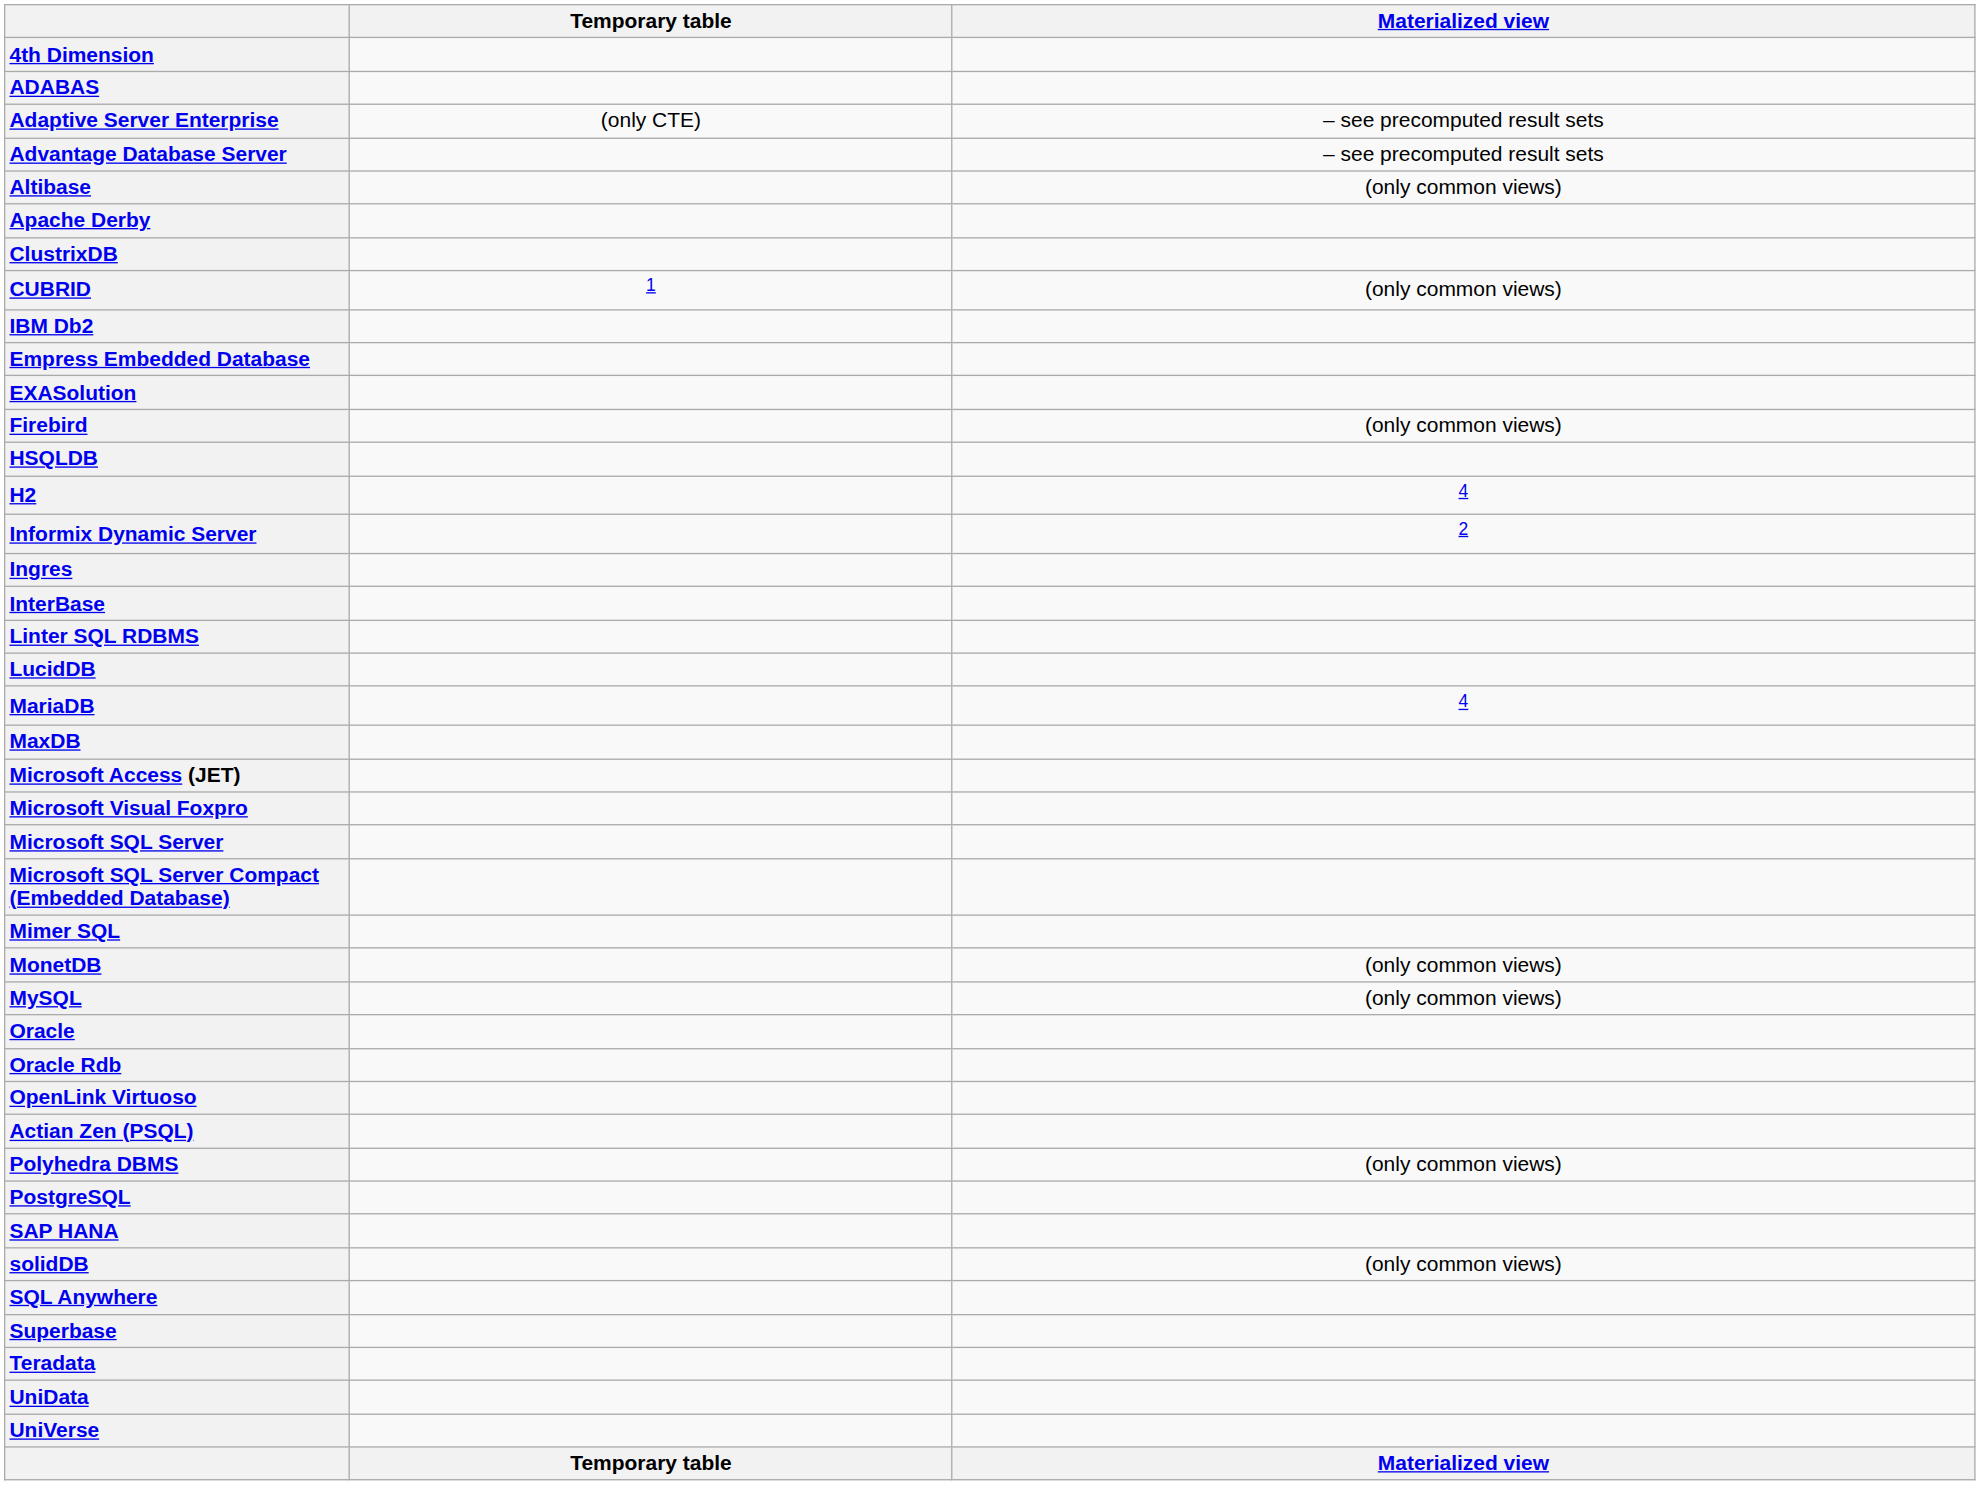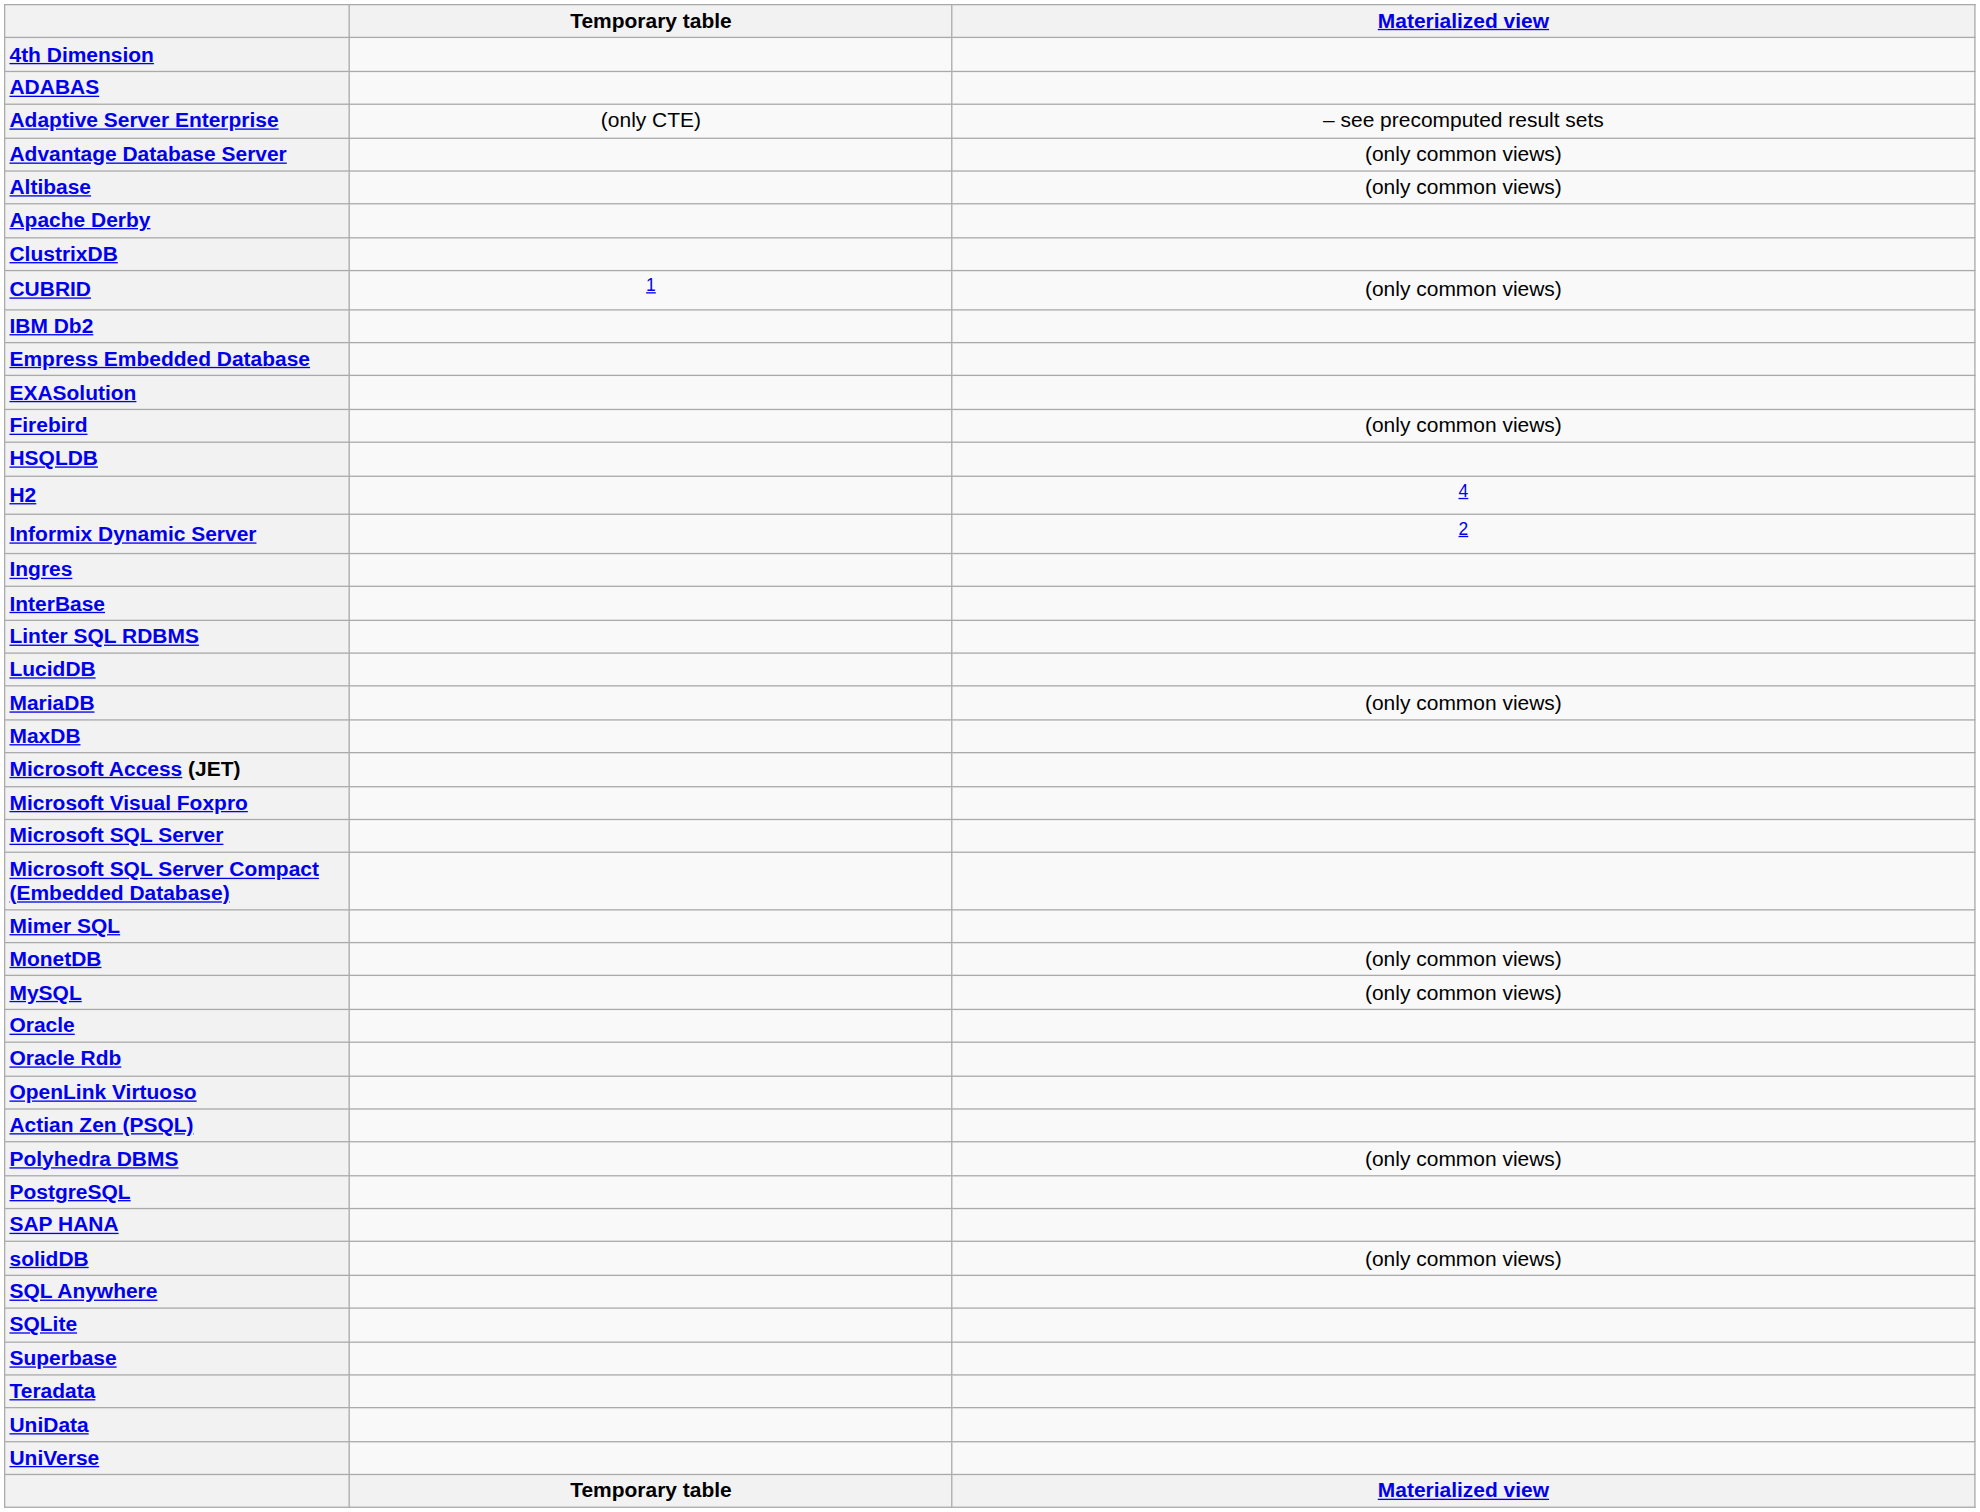 <table style="text-align: center; width: 95%" class="wikitable sortable">
 <tr>
 <th style="width:16em"></th>
 <th>Temporary table</th>
 <th><a href='#'>Materialized view</a></th>
 </tr>
 <tr>
 <th style="text-align:left"><a href='#'>4th Dimension</a></th>
 <td></td>
 <td></td>
 </tr>
 <tr>
 <th style="text-align:left"><a href='#'>ADABAS</a></th>
 <td></td>
 <td></td>
 </tr>
 <tr>
 <th style="text-align:left"><a href='#'>Adaptive Server Enterprise</a></th>
 <td> (only CTE)</td>
 <td> – see precomputed result sets</td>
 </tr>
 <tr>
 <th style="text-align:left"><a href='#'>Advantage Database Server</a></th>
 <td></td>
-<td> – see precomputed result sets</td>
+<td> (only common views)</td>
 </tr>
 <tr>
 <th style="text-align:left"><a href='#'>Altibase</a></th>
 <td></td>
 <td> (only common views)</td>
 </tr>
 <tr>
 <th style="text-align:left"><a href='#'>Apache Derby</a></th>
 <td></td>
 <td></td>
 </tr>
 <tr>
 <th style="text-align:left"><a href='#'>ClustrixDB</a></th>
 <td></td>
 <td></td>
 </tr>
 <tr>
 <th style="text-align:left"><a href='#'>CUBRID</a></th>
 <td><sup><a href='#'>1</a></sup></td>
 <td> (only common views)</td>
 </tr>
 <tr>
 <th style="text-align:left"><a href='#'>IBM Db2</a></th>
 <td></td>
 <td></td>
 </tr>
 <tr>
 <th style="text-align:left"><a href='#'>Empress Embedded Database</a></th>
 <td></td>
 <td></td>
 </tr>
 <tr>
 <th style="text-align:left"><a href='#'>EXASolution</a></th>
 <td></td>
 <td></td>
 </tr>
 <tr>
 <th style="text-align:left"><a href='#'>Firebird</a></th>
 <td></td>
 <td> (only common views)</td>
 </tr>
 <tr>
 <th style="text-align:left"><a href='#'>HSQLDB</a></th>
 <td></td>
 <td></td>
 </tr>
 <tr>
 <th style="text-align:left"><a href='#'>H2</a></th>
 <td></td>
 <td><sup><a href='#'>4</a></sup></td>
 </tr>
 <tr>
 <th style="text-align:left"><a href='#'>Informix Dynamic Server</a></th>
 <td></td>
 <td><sup><a href='#'>2</a></sup></td>
 </tr>
 <tr>
 <th style="text-align:left"><a href='#'>Ingres</a></th>
 <td></td>
 <td></td>
 </tr>
 <tr>
 <th style="text-align:left"><a href='#'>InterBase</a></th>
 <td></td>
 <td></td>
 </tr>
 <tr>
 <th style="text-align:left"><a href='#'>Linter SQL RDBMS</a></th>
 <td></td>
 <td></td>
 </tr>
 <tr>
 <th style="text-align:left"><a href='#'>LucidDB</a></th>
 <td></td>
 <td></td>
 </tr>
 <tr>
 <th style="text-align:left"><a href='#'>MariaDB</a></th>
 <td></td>
-<td><sup><a href='#'>4</a></sup></td>
+<td> (only common views)</td>
 </tr>
 <tr>
 <th style="text-align:left"><a href='#'>MaxDB</a></th>
 <td></td>
 <td></td>
 </tr>
 <tr>
 <th style="text-align:left"><a href='#'>Microsoft Access</a> (JET)</th>
 <td></td>
 <td></td>
 </tr>
 <tr>
 <th style="text-align:left"><a href='#'>Microsoft Visual Foxpro</a></th>
 <td></td>
 <td></td>
 </tr>
 <tr>
 <th style="text-align:left"><a href='#'>Microsoft SQL Server</a></th>
 <td></td>
 <td></td>
 </tr>
 <tr>
 <th style="text-align:left"><a href='#'>Microsoft SQL Server Compact (Embedded Database)</a></th>
 <td></td>
 <td></td>
 </tr>
 <tr>
 <th style="text-align:left"><a href='#'>Mimer SQL</a></th>
 <td></td>
 <td></td>
 </tr>
 <tr>
 <th style="text-align:left"><a href='#'>MonetDB</a></th>
 <td></td>
 <td> (only common views)</td>
 </tr>
 <tr>
 <th style="text-align:left"><a href='#'>MySQL</a></th>
 <td></td>
 <td> (only common views)</td>
 </tr>
 <tr>
 <th style="text-align:left"><a href='#'>Oracle</a></th>
 <td></td>
 <td></td>
 </tr>
 <tr>
 <th style="text-align:left"><a href='#'>Oracle Rdb</a></th>
 <td></td>
 <td></td>
 </tr>
 <tr>
 <th style="text-align:left"><a href='#'>OpenLink Virtuoso</a></th>
 <td></td>
 <td></td>
 </tr>
 <tr>
 <th style="text-align:left"><a href='#'>Actian Zen (PSQL)</a></th>
 <td></td>
 <td></td>
 </tr>
 <tr>
 <th style="text-align:left"><a href='#'>Polyhedra DBMS</a></th>
 <td></td>
 <td> (only common views)</td>
 </tr>
 <tr>
 <th style="text-align:left"><a href='#'>PostgreSQL</a></th>
 <td></td>
 <td></td>
 </tr>
 <tr>
 <th style="text-align:left"><a href='#'>SAP HANA</a></th>
 <td></td>
 <td></td>
 </tr>
 <tr>
 <th style="text-align:left"><a href='#'>solidDB</a></th>
 <td></td>
 <td> (only common views)</td>
 </tr>
 <tr>
 <th style="text-align:left"><a href='#'>SQL Anywhere</a></th>
 <td></td>
 <td></td>
 </tr>
 <tr>
+<th style="text-align:left"><a href='#'>SQLite</a></th>
+<td></td>
+<td></td>
+</tr>
+<tr>
 <th style="text-align:left"><a href='#'>Superbase</a></th>
 <td></td>
 <td></td>
 </tr>
 <tr>
 <th style="text-align:left"><a href='#'>Teradata</a></th>
 <td></td>
 <td></td>
 </tr>
 <tr>
 <th style="text-align:left"><a href='#'>UniData</a></th>
 <td></td>
 <td></td>
 </tr>
 <tr>
 <th style="text-align:left"><a href='#'>UniVerse</a></th>
 <td></td>
 <td></td>
 </tr>
 <tr>
 <th style="width:16em"></th>
 <th>Temporary table</th>
 <th><a href='#'>Materialized view</a></th>
 </tr>
 </table>
